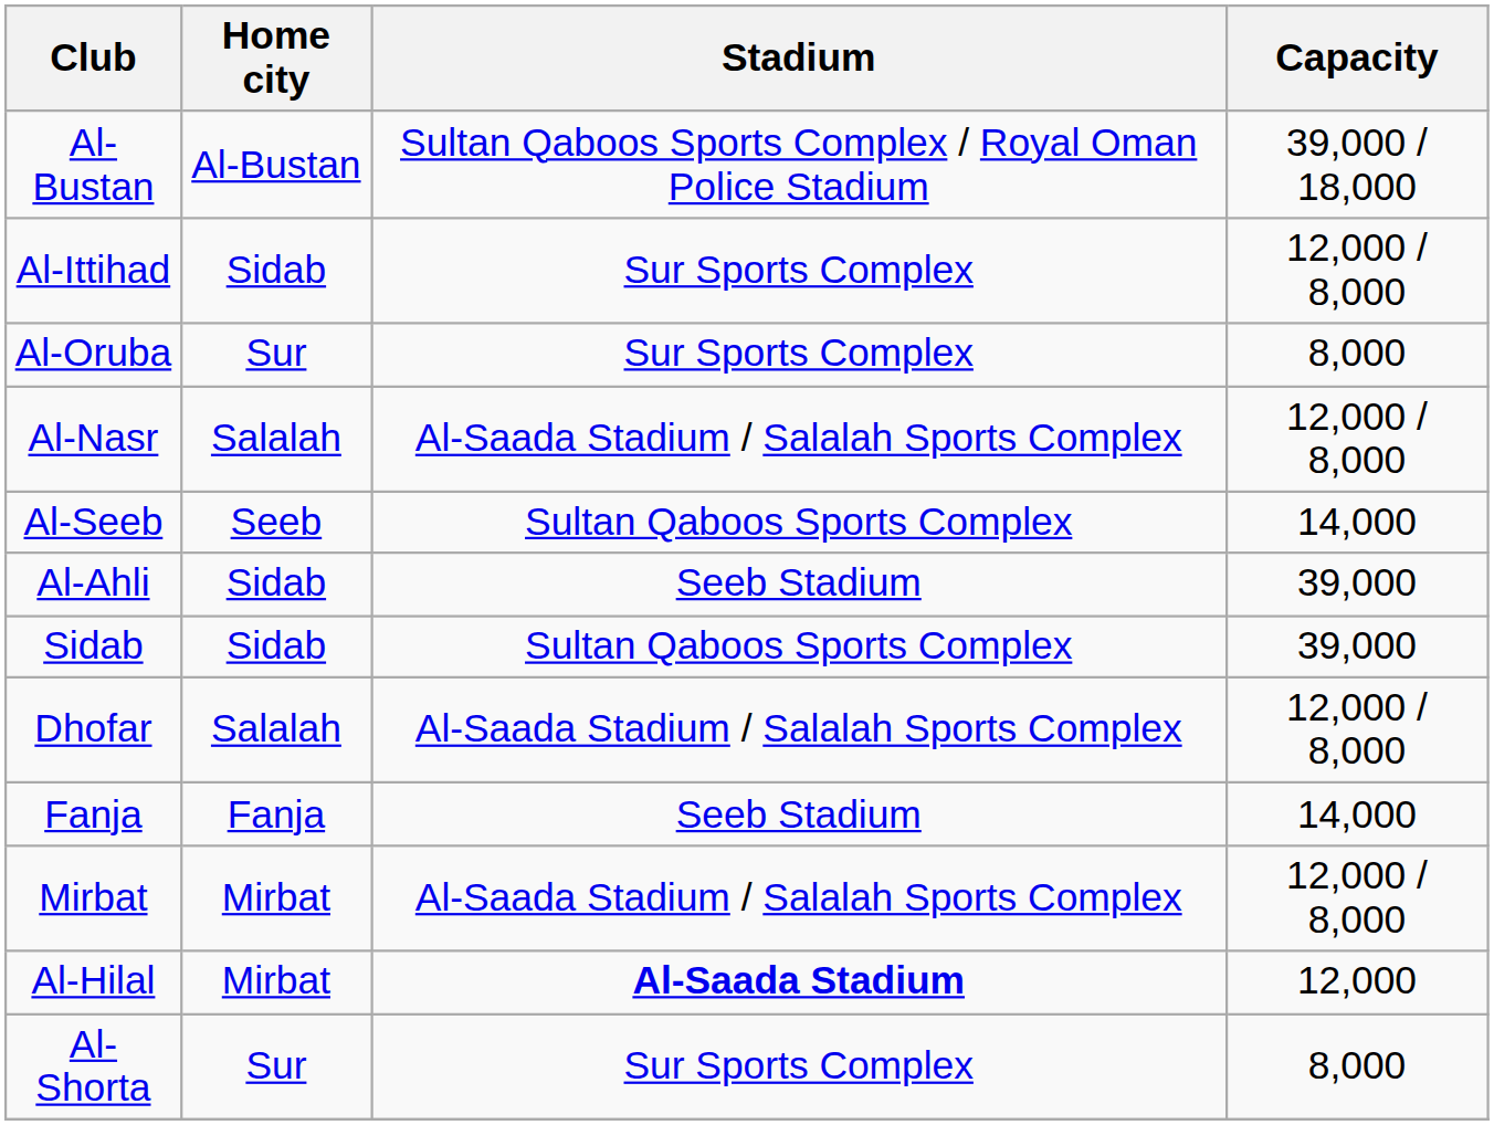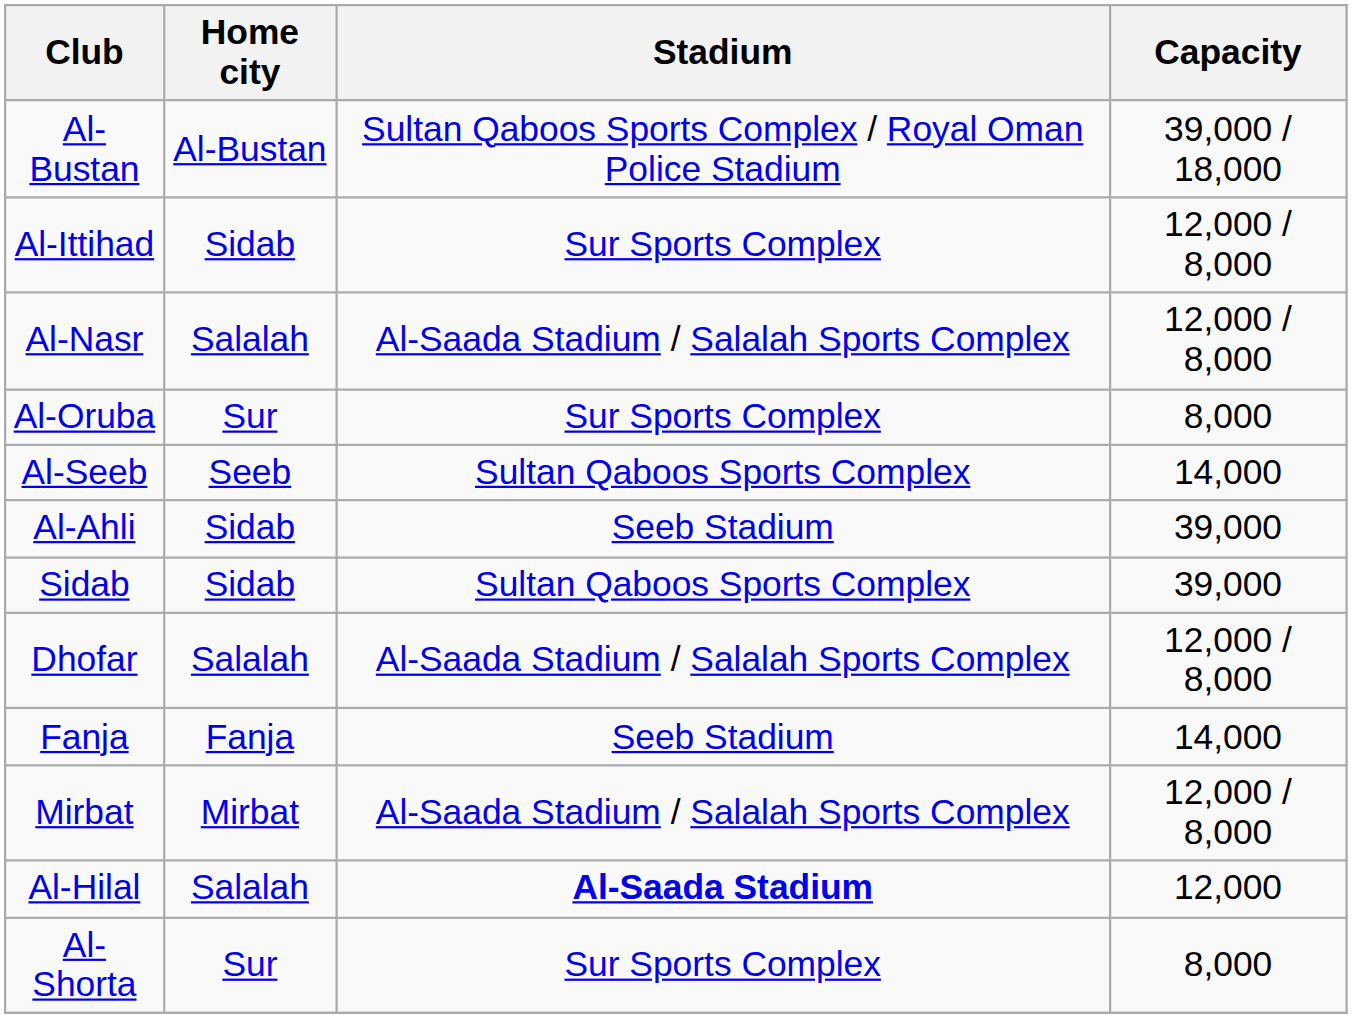 <table class="wikitable" style="text-align: center;">
 <tr>
 <th>Club</th>
 <th>Home city</th>
 <th>Stadium</th>
 <th>Capacity</th>
 </tr>
 <tr>
 <td><a href='#'>Al-Bustan</a></td>
 <td><a href='#'>Al-Bustan</a></td>
 <td><a href='#'>Sultan Qaboos Sports Complex</a> / <a href='#'>Royal Oman Police Stadium</a></td>
 <td>39,000 / 18,000</td>
 </tr>
 <tr>
 <td><a href='#'>Al-Ittihad</a></td>
 <td><a href='#'>Sidab</a></td>
 <td><a href='#'>Sur Sports Complex</a></td>
 <td>12,000 / 8,000</td>
 </tr>
 <tr>
+<td><a href='#'>Al-Nasr</a></td>
+<td><a href='#'>Salalah</a></td>
+<td><a href='#'>Al-Saada Stadium</a> / <a href='#'>Salalah Sports Complex</a></td>
+<td>12,000 / 8,000</td>
+</tr>
+<tr>
 <td><a href='#'>Al-Oruba</a></td>
 <td><a href='#'>Sur</a></td>
 <td><a href='#'>Sur Sports Complex</a></td>
 <td>8,000</td>
-</tr>
-<tr>
-<td><a href='#'>Al-Nasr</a></td>
-<td><a href='#'>Salalah</a></td>
-<td><a href='#'>Al-Saada Stadium</a> / <a href='#'>Salalah Sports Complex</a></td>
-<td>12,000 / 8,000</td>
 </tr>
 <tr>
 <td><a href='#'>Al-Seeb</a></td>
 <td><a href='#'>Seeb</a></td>
 <td><a href='#'>Sultan Qaboos Sports Complex</a></td>
 <td>14,000</td>
 </tr>
 <tr>
 <td><a href='#'>Al-Ahli</a></td>
 <td><a href='#'>Sidab</a></td>
 <td><a href='#'>Seeb Stadium</a></td>
 <td>39,000</td>
 </tr>
 <tr>
 <td><a href='#'>Sidab</a></td>
 <td><a href='#'>Sidab</a></td>
 <td><a href='#'>Sultan Qaboos Sports Complex</a></td>
 <td>39,000</td>
 </tr>
 <tr>
 <td><a href='#'>Dhofar</a></td>
 <td><a href='#'>Salalah</a></td>
 <td><a href='#'>Al-Saada Stadium</a> / <a href='#'>Salalah Sports Complex</a></td>
 <td>12,000 / 8,000</td>
 </tr>
 <tr>
 <td><a href='#'>Fanja</a></td>
 <td><a href='#'>Fanja</a></td>
 <td><a href='#'>Seeb Stadium</a></td>
 <td>14,000</td>
 </tr>
 <tr>
 <td><a href='#'>Mirbat</a></td>
 <td><a href='#'>Mirbat</a></td>
 <td><a href='#'>Al-Saada Stadium</a> / <a href='#'>Salalah Sports Complex</a></td>
 <td>12,000 / 8,000</td>
 </tr>
 <tr>
 <td><a href='#'>Al-Hilal</a></td>
-<td><a href='#'>Mirbat</a></td>
+<td><a href='#'>Salalah</a></td>
 <td><strong><a href='#'>Al-Saada Stadium</a></strong></td>
 <td>12,000</td>
 </tr>
 <tr>
 <td><a href='#'>Al-Shorta</a></td>
 <td><a href='#'>Sur</a></td>
 <td><a href='#'>Sur Sports Complex</a></td>
 <td>8,000</td>
 </tr>
 <tr>
 </tr>
 </table>
